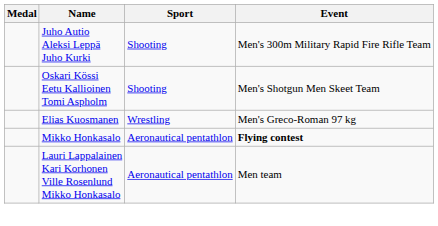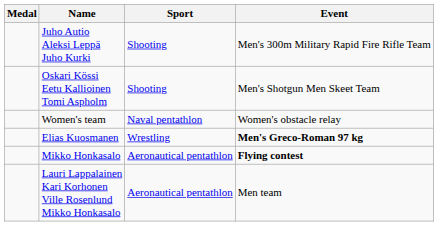 <table class="wikitable sortable" style="font-size: 95%;">
 <tr>
 <th>Medal</th>
 <th>Name</th>
 <th>Sport</th>
 <th>Event</th>
 </tr>
 <tr>
 <td></td>
 <td><a href='#'>Juho Autio</a><br><a href='#'>Aleksi Leppä</a><br><a href='#'>Juho Kurki</a></td>
 <td><a href='#'>Shooting</a></td>
 <td>Men's 300m Military Rapid Fire Rifle Team</td>
 </tr>
 <tr>
 <td></td>
 <td><a href='#'>Oskari Kössi</a><br><a href='#'>Eetu Kallioinen</a><br><a href='#'>Tomi Aspholm</a></td>
 <td><a href='#'>Shooting</a></td>
 <td>Men's Shotgun Men Skeet Team</td>
 </tr>
 <tr>
 <td></td>
+<td>Women's team</td>
+<td><a href='#'>Naval pentathlon</a></td>
+<td>Women's obstacle relay</td>
+</tr>
+<tr>
+<td></td>
 <td><a href='#'>Elias Kuosmanen</a></td>
 <td><a href='#'>Wrestling</a></td>
-<td>Men's Greco-Roman 97 kg</td>
+<td><strong>Men's Greco-Roman 97 kg</strong></td>
 </tr>
 <tr>
 <td></td>
 <td><a href='#'>Mikko Honkasalo</a></td>
 <td><a href='#'>Aeronautical pentathlon</a></td>
 <td><strong>Flying contest</strong></td>
 </tr>
 <tr>
 <td></td>
 <td><a href='#'>Lauri Lappalainen</a><br><a href='#'>Kari Korhonen</a><br><a href='#'>Ville Rosenlund</a><br><a href='#'>Mikko Honkasalo</a></td>
 <td><a href='#'>Aeronautical pentathlon</a></td>
 <td>Men team</td>
 </tr>
 </table>
